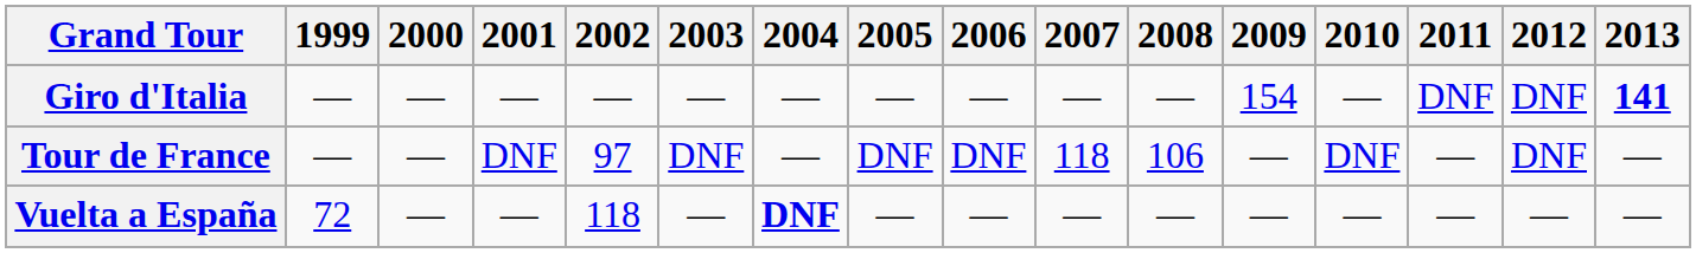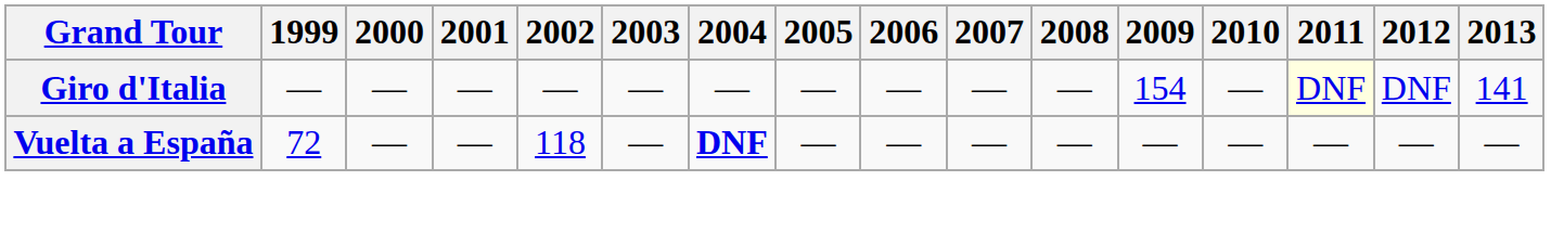 <table class="wikitable plainrowheaders">
 <tr>
 <th scope="col"><a href='#'>Grand Tour</a></th>
 <th scope="col">1999</th>
 <th scope="col">2000</th>
 <th scope="col">2001</th>
 <th scope="col">2002</th>
 <th scope="col">2003</th>
 <th scope="col">2004</th>
 <th scope="col">2005</th>
 <th scope="col">2006</th>
 <th scope="col">2007</th>
 <th scope="col">2008</th>
 <th scope="col">2009</th>
 <th scope="col">2010</th>
 <th scope="col">2011</th>
 <th scope="col">2012</th>
 <th scope="col">2013</th>
 </tr>
 <tr style="text-align:center;">
 <th scope="row"> <a href='#'>Giro d'Italia</a></th>
 <td align="centre">—</td>
 <td align="centre">—</td>
 <td align="centre">—</td>
 <td align="centre">—</td>
 <td align="centre">—</td>
 <td align="centre">—</td>
 <td align="centre">—</td>
 <td align="centre">—</td>
 <td align="centre">—</td>
 <td align="centre">—</td>
 <td style="text-align:center;"><a href='#'>154</a></td>
 <td align="centre">—</td>
+<td style="background: lightyellow; text-align:center;"><a href='#'>DNF</a></td>
 <td style="text-align:center;"><a href='#'>DNF</a></td>
-<td style="text-align:center;"><a href='#'>DNF</a></td>
-<td style="text-align:center;"><strong><a href='#'>141</a></strong></td>
-</tr>
-<tr style="text-align:center;">
-<th scope="row"> <a href='#'>Tour de France</a></th>
-<td align="centre">—</td>
-<td align="centre">—</td>
-<td style="text-align:center;"><a href='#'>DNF</a></td>
-<td style="text-align:center;"><a href='#'>97</a></td>
-<td style="text-align:center;"><a href='#'>DNF</a></td>
-<td align="centre">—</td>
-<td style="text-align:center;"><a href='#'>DNF</a></td>
-<td style="text-align:center;"><a href='#'>DNF</a></td>
-<td style="text-align:center;"><a href='#'>118</a></td>
-<td style="text-align:center;"><a href='#'>106</a></td>
-<td align="centre">—</td>
-<td style="text-align:center;"><a href='#'>DNF</a></td>
-<td align="centre">—</td>
-<td style="text-align:center;"><a href='#'>DNF</a></td>
-<td align="centre">—</td>
+<td style="text-align:center;"><a href='#'>141</a></td>
 </tr>
 <tr style="text-align:center;">
 <th scope="row"> <a href='#'>Vuelta a España</a></th>
 <td style="text-align:center;"><a href='#'>72</a></td>
 <td align="centre">—</td>
 <td align="centre">—</td>
 <td style="text-align:center;"><a href='#'>118</a></td>
 <td align="centre">—</td>
 <td style="text-align:center;"><strong><a href='#'>DNF</a></strong></td>
 <td align="centre">—</td>
 <td align="centre">—</td>
 <td align="centre">—</td>
 <td align="centre">—</td>
 <td align="centre">—</td>
 <td align="centre">—</td>
 <td align="centre">—</td>
 <td align="centre">—</td>
 <td align="centre">—</td>
 </tr>
 </table>
